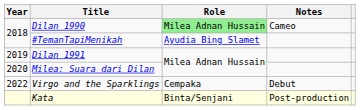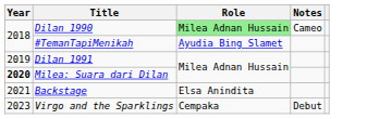 <table class="wikitable unsortable">
 <tr>
 <th>Year</th>
 <th>Title</th>
 <th>Role</th>
 <th>Notes</th>
 <th></th>
 </tr>
 <tr>
 <td rowspan="2">2018</td>
 <td><em><a href='#'>Dilan 1990</a></em></td>
 <td style="background: lightgreen;">Milea Adnan Hussain</td>
 <td>Cameo</td>
 <td align="center"></td>
 </tr>
 <tr>
 <td><em><a href='#'>#TemanTapiMenikah</a></em></td>
 <td><a href='#'>Ayudia Bing Slamet</a></td>
 <td></td>
 <td align="center"></td>
 </tr>
 <tr>
 <td>2019</td>
 <td><em><a href='#'>Dilan 1991</a></em></td>
 <td rowspan="2">Milea Adnan Hussain</td>
 <td></td>
 <td align="center"></td>
 </tr>
 <tr>
-<td>2020</td>
+<td><strong>2020</strong></td>
 <td><em><a href='#'>Milea: Suara dari Dilan</a></em></td>
 <td></td>
 <td align="center"></td>
 </tr>
 <tr>
-<td>2022</td>
+<td>2021</td>
+<td><em><a href='#'>Backstage</a></em></td>
+<td>Elsa Anindita</td>
+<td></td>
+<td align="center"></td>
+</tr>
+<tr>
+<td>2023</td>
 <td><em>Virgo and the Sparklings</em></td>
 <td>Cempaka</td>
 <td>Debut</td>
 <td align="center"></td>
 </tr>
-<tr style="background-color:#FFFFE0; color:black;">
-<td></td>
-<td><em>Kata</em> </td>
-<td>Binta/Senjani</td>
-<td>Post-production</td>
-<td align="center"></td>
-</tr>
 </table>
